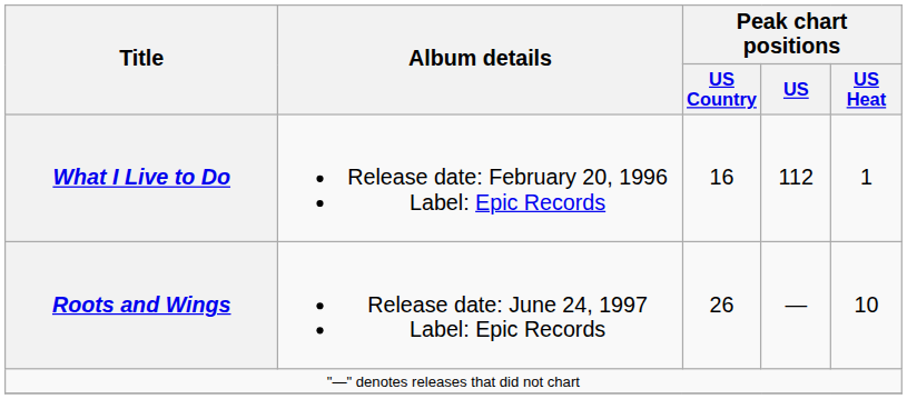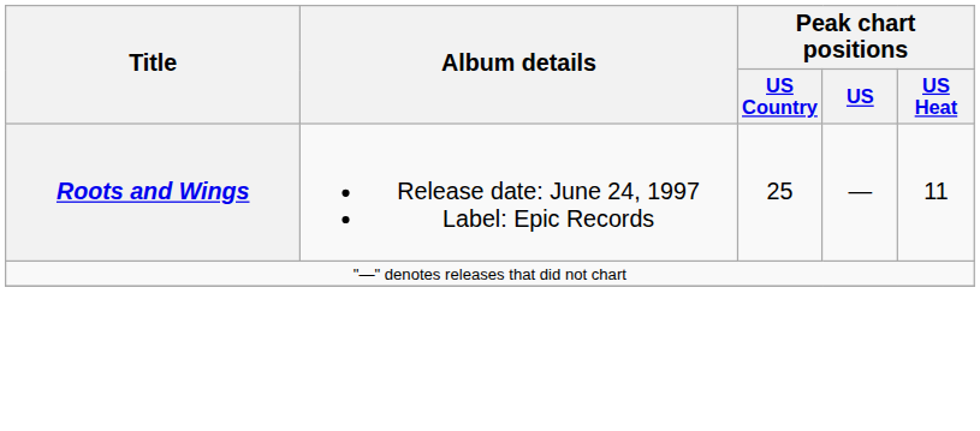 <table class="wikitable plainrowheaders" style="text-align:center;">
 <tr>
 <th rowspan="2" style="width:12em;">Title</th>
 <th rowspan="2" style="width:18em;">Album details</th>
 <th colspan="3">Peak chart positions</th>
 </tr>
 <tr style="font-size:smaller;">
 <th width="45"><a href='#'>US Country</a></th>
 <th width="45"><a href='#'>US</a></th>
 <th width="45"><a href='#'>US Heat</a></th>
 </tr>
 <tr>
-<th scope="row"><em><a href='#'>What I Live to Do</a></em></th>
-<td><br><ul><li>Release date: February 20, 1996</li><li>Label: <a href='#'>Epic Records</a></li></ul></td>
-<td>16</td>
-<td>112</td>
-<td>1</td>
-</tr>
-<tr>
 <th scope="row"><em><a href='#'>Roots and Wings</a></em></th>
 <td><br><ul><li>Release date: June 24, 1997</li><li>Label: Epic Records</li></ul></td>
-<td>26</td>
+<td>25</td>
 <td>—</td>
-<td>10</td>
+<td>11</td>
 </tr>
 <tr>
 <td colspan="5" style="font-size:8pt">"—" denotes releases that did not chart</td>
 </tr>
 <tr>
 </tr>
 </table>
